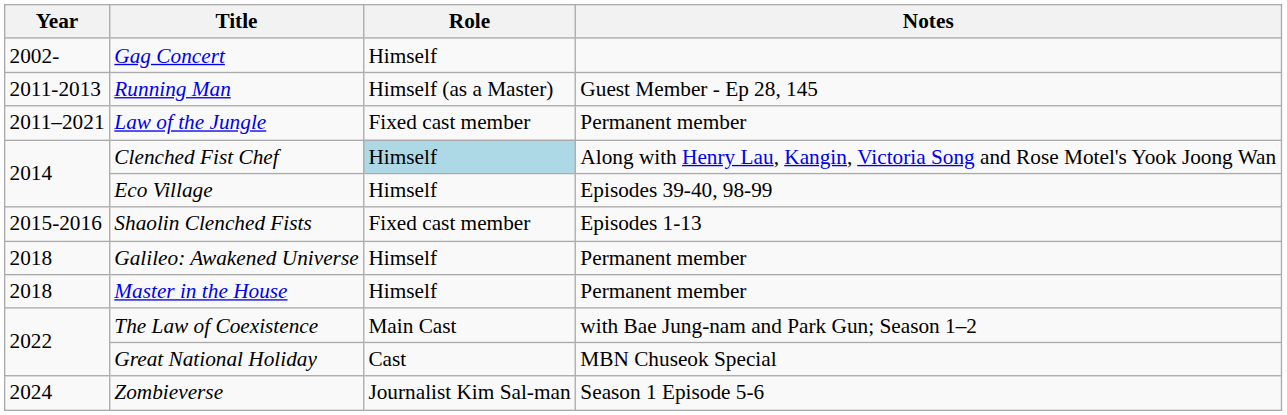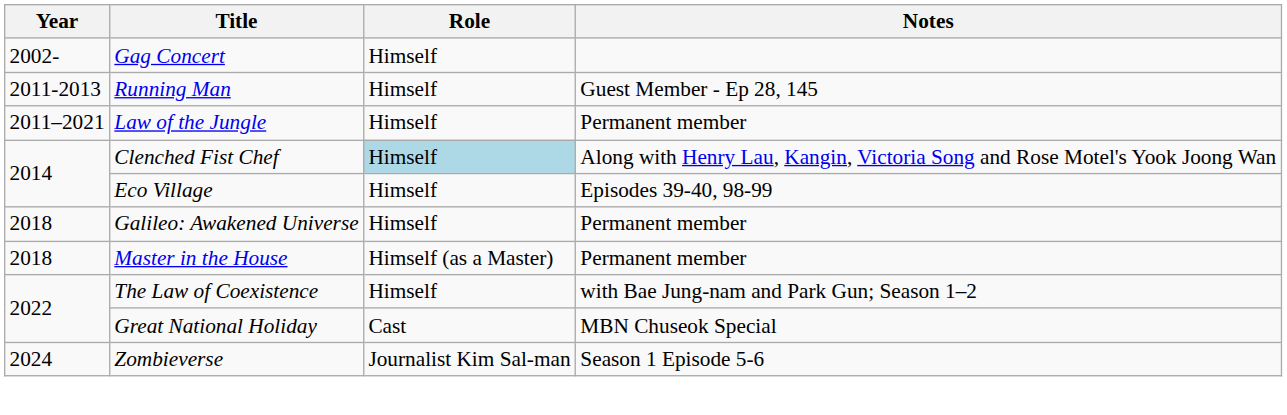 <table class="wikitable">
 <tr>
 <th>Year</th>
 <th>Title</th>
 <th>Role</th>
 <th>Notes</th>
 </tr>
 <tr>
 <td>2002-</td>
 <td><em><a href='#'>Gag Concert</a></em></td>
 <td>Himself</td>
 <td></td>
 </tr>
 <tr>
 <td>2011-2013</td>
 <td><em><a href='#'>Running Man</a></em></td>
-<td>Himself (as a Master)</td>
+<td>Himself</td>
 <td>Guest Member - Ep 28, 145</td>
 </tr>
 <tr>
 <td>2011–2021</td>
 <td><em><a href='#'>Law of the Jungle</a></em></td>
-<td>Fixed cast member</td>
+<td>Himself</td>
 <td>Permanent member</td>
 </tr>
 <tr>
 <td rowspan=2>2014</td>
 <td><em>Clenched Fist Chef</em></td>
 <td style="background: lightblue;">Himself</td>
 <td>Along with <a href='#'>Henry Lau</a>, <a href='#'>Kangin</a>, <a href='#'>Victoria Song</a> and Rose Motel's Yook Joong Wan</td>
 </tr>
 <tr>
 <td><em>Eco Village</em></td>
 <td>Himself</td>
 <td>Episodes 39-40, 98-99</td>
 </tr>
 <tr>
-<td>2015-2016</td>
-<td><em>Shaolin Clenched Fists</em></td>
-<td>Fixed cast member</td>
-<td>Episodes 1-13</td>
-</tr>
-<tr>
 <td>2018</td>
 <td><em>Galileo: Awakened Universe</em></td>
 <td>Himself</td>
 <td>Permanent member</td>
 </tr>
 <tr>
 <td>2018</td>
 <td><em><a href='#'>Master in the House</a></em></td>
-<td>Himself</td>
+<td>Himself (as a Master)</td>
 <td>Permanent member</td>
 </tr>
 <tr>
 <td rowspan=2>2022</td>
 <td><em>The Law of Coexistence</em></td>
-<td>Main Cast</td>
+<td>Himself</td>
 <td>with Bae Jung-nam and Park Gun; Season 1–2</td>
 </tr>
 <tr>
 <td><em>Great National Holiday</em></td>
 <td>Cast</td>
 <td>MBN Chuseok Special</td>
 </tr>
 <tr>
 <td>2024</td>
 <td><em>Zombieverse</em></td>
 <td>Journalist Kim Sal-man</td>
 <td>Season 1 Episode 5-6</td>
 </tr>
 </table>
